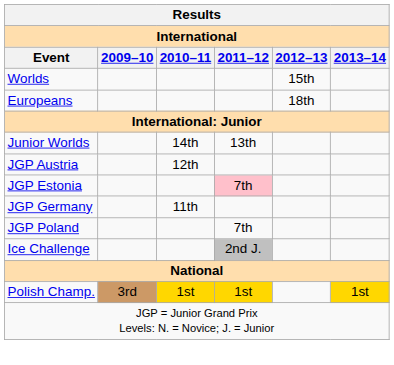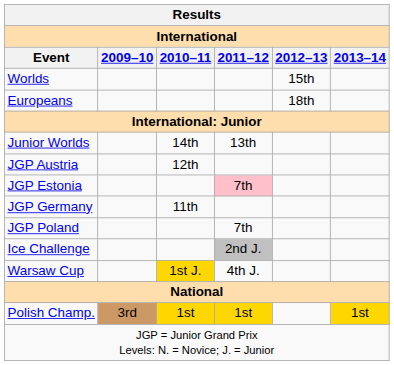 <table class="wikitable" style="text-align:center">
 <tr>
 <th colspan="6" align="center"><strong>Results</strong></th>
 </tr>
 <tr>
 <th colspan="6" style="background-color: #ffdead; " align="center"><strong>International</strong></th>
 </tr>
 <tr>
 <th>Event</th>
 <th><a href='#'>2009–10</a></th>
 <th><a href='#'>2010–11</a></th>
 <th><a href='#'>2011–12</a></th>
 <th><a href='#'>2012–13</a></th>
 <th><a href='#'>2013–14</a></th>
 </tr>
 <tr>
 <td align=left><a href='#'>Worlds</a></td>
 <td></td>
 <td></td>
 <td></td>
 <td>15th</td>
 <td></td>
 </tr>
 <tr>
 <td align=left><a href='#'>Europeans</a></td>
 <td></td>
 <td></td>
 <td></td>
 <td>18th</td>
 <td></td>
 </tr>
 <tr>
 <th colspan="6" style="background-color: #ffdead; " align="center"><strong>International: Junior</strong></th>
 </tr>
 <tr>
 <td align=left><a href='#'>Junior Worlds</a></td>
 <td></td>
 <td>14th</td>
 <td>13th</td>
 <td></td>
 <td></td>
 </tr>
 <tr>
 <td align=left><a href='#'>JGP Austria</a></td>
 <td></td>
 <td>12th</td>
 <td></td>
 <td></td>
 <td></td>
 </tr>
 <tr>
 <td align=left><a href='#'>JGP Estonia</a></td>
 <td></td>
 <td></td>
 <td style="background: pink;">7th</td>
 <td></td>
 <td></td>
 </tr>
 <tr>
 <td align=left><a href='#'>JGP Germany</a></td>
 <td></td>
 <td>11th</td>
 <td></td>
 <td></td>
 <td></td>
 </tr>
 <tr>
 <td align=left><a href='#'>JGP Poland</a></td>
 <td></td>
 <td></td>
 <td>7th</td>
 <td></td>
 <td></td>
 </tr>
 <tr>
 <td align=left><a href='#'>Ice Challenge</a></td>
 <td></td>
 <td></td>
 <td bgcolor=silver>2nd J.</td>
 <td></td>
 <td></td>
 </tr>
 <tr>
+<td align="left"><a href='#'>Warsaw Cup</a></td>
+<td></td>
+<td bgcolor="gold">1st J.</td>
+<td>4th J.</td>
+<td></td>
+<td></td>
+</tr>
+<tr>
 <th colspan="6" style="background-color: #ffdead; " align="center"><strong>National</strong></th>
 </tr>
 <tr>
 <td align="left"><a href='#'>Polish Champ.</a></td>
 <td bgcolor="cc9966">3rd</td>
 <td bgcolor="gold">1st</td>
 <td bgcolor="gold">1st</td>
 <td></td>
 <td bgcolor="gold">1st</td>
 </tr>
 <tr>
 <td colspan="6" align="center"><small> JGP = Junior Grand Prix <br> Levels: N. = Novice; J. = Junior </small></td>
 </tr>
 </table>
